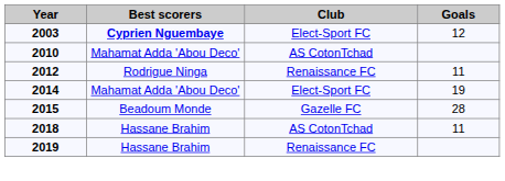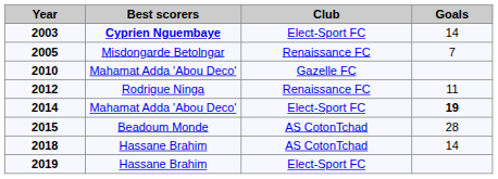 <table cellpadding="3" cellspacing="0" border="1" style="margin:auto; background:#f7f8ff; font-size:95%; border:gray solid 1px; border-collapse:collapse;">
 <tr style="background:#ccc; text-align:center;">
 <td style="width:100px;"><strong>Year</strong></td>
 <td style="width:200px;"><strong>Best scorers</strong></td>
 <td style="width:220px;"><strong>Club</strong></td>
 <td style="width:100px;"><strong>Goals</strong></td>
 </tr>
 <tr align=center>
 <td><strong>2003</strong></td>
 <td><strong> <a href='#'>Cyprien Nguembaye</a></strong></td>
 <td><a href='#'>Elect-Sport FC</a></td>
-<td>12 </td>
+<td>14 </td>
+</tr>
+<tr align=center>
+<td><strong>2005</strong></td>
+<td> <a href='#'>Misdongarde Betolngar</a></td>
+<td><a href='#'>Renaissance FC</a></td>
+<td>7 </td>
 </tr>
 <tr align=center>
 <td><strong>2010</strong></td>
 <td> <a href='#'>Mahamat Adda 'Abou Deco'</a> </td>
-<td><a href='#'>AS CotonTchad</a></td>
+<td><a href='#'>Gazelle FC</a></td>
 <td></td>
 </tr>
 <tr align=center>
 <td><strong>2012</strong></td>
 <td> <a href='#'>Rodrigue Ninga</a> </td>
 <td><a href='#'>Renaissance FC</a></td>
 <td>11</td>
 </tr>
 <tr align=center>
 <td><strong>2014</strong></td>
 <td> <a href='#'>Mahamat Adda 'Abou Deco'</a></td>
 <td><a href='#'>Elect-Sport FC</a></td>
-<td>19</td>
+<td><strong>19</strong></td>
 </tr>
 <tr align=center>
 <td><strong>2015</strong></td>
 <td> <a href='#'>Beadoum Monde</a></td>
-<td><a href='#'>Gazelle FC</a></td>
+<td><a href='#'>AS CotonTchad</a></td>
 <td>28 </td>
 </tr>
 <tr align=center>
 <td><strong>2018</strong></td>
 <td> <a href='#'>Hassane Brahim</a></td>
 <td><a href='#'>AS CotonTchad</a></td>
-<td>11</td>
+<td>14</td>
 </tr>
 <tr align=center>
 <td><strong>2019</strong></td>
 <td> <a href='#'>Hassane Brahim</a></td>
-<td><a href='#'>Renaissance FC</a></td>
+<td><a href='#'>Elect-Sport FC</a></td>
 <td></td>
 </tr>
 </table>
